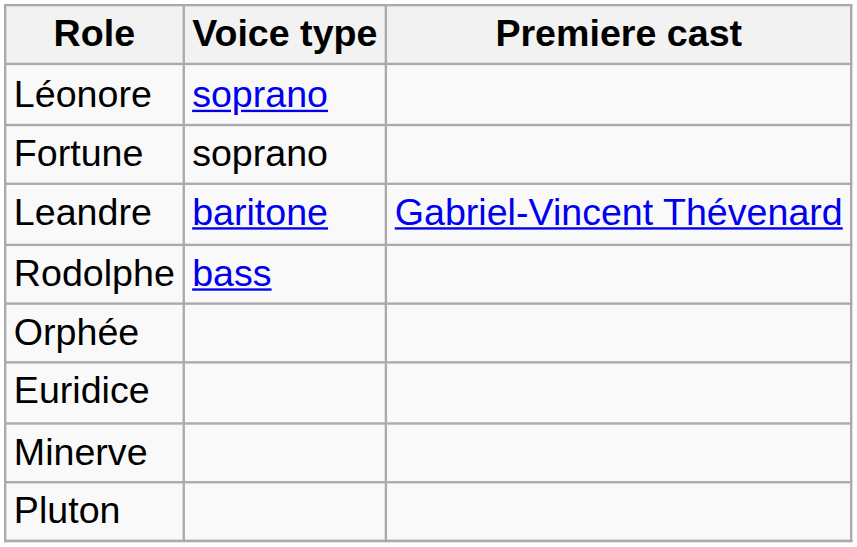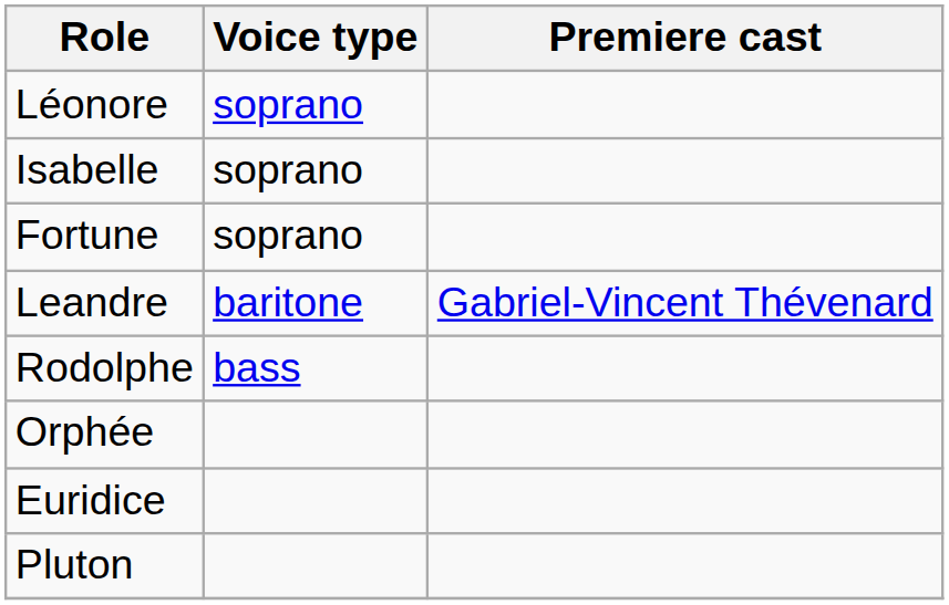 <table class="wikitable">
 <tr>
 <th>Role</th>
 <th>Voice type</th>
 <th>Premiere cast</th>
 </tr>
 <tr>
 <td>Léonore</td>
 <td><a href='#'>soprano</a></td>
+<td></td>
+</tr>
+<tr>
+<td>Isabelle</td>
+<td>soprano</td>
 <td></td>
 </tr>
 <tr>
 <td>Fortune</td>
 <td>soprano</td>
 <td></td>
 </tr>
 <tr>
 <td>Leandre</td>
 <td><a href='#'>baritone</a></td>
 <td><a href='#'>Gabriel-Vincent Thévenard</a></td>
 </tr>
 <tr>
 <td>Rodolphe</td>
 <td><a href='#'>bass</a></td>
 <td></td>
 </tr>
 <tr>
 <td>Orphée</td>
 <td></td>
 <td></td>
 </tr>
 <tr>
 <td>Euridice</td>
 <td></td>
 <td></td>
 </tr>
 <tr>
-<td>Minerve</td>
-<td></td>
-<td></td>
-</tr>
-<tr>
 <td>Pluton</td>
 <td></td>
 <td></td>
 </tr>
 <tr>
 </tr>
 </table>
